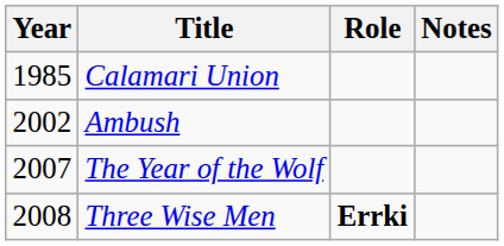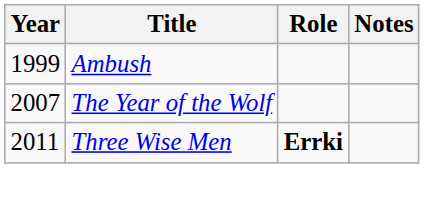 <table class="wikitable sortable">
 <tr>
 <th>Year</th>
 <th>Title</th>
 <th>Role</th>
 <th class="unsortable">Notes</th>
 </tr>
 <tr>
-<td>1985</td>
-<td><em><a href='#'>Calamari Union</a></em></td>
-<td></td>
-<td></td>
-</tr>
-<tr>
-<td>2002</td>
+<td>1999</td>
 <td><em><a href='#'>Ambush</a></em></td>
 <td></td>
 <td></td>
 </tr>
 <tr>
 <td>2007</td>
 <td><em><a href='#'>The Year of the Wolf</a></em></td>
 <td></td>
 <td></td>
 </tr>
 <tr>
-<td>2008</td>
+<td>2011</td>
 <td><em><a href='#'>Three Wise Men</a></em></td>
 <td><strong>Errki</strong></td>
 <td></td>
 </tr>
 </table>
